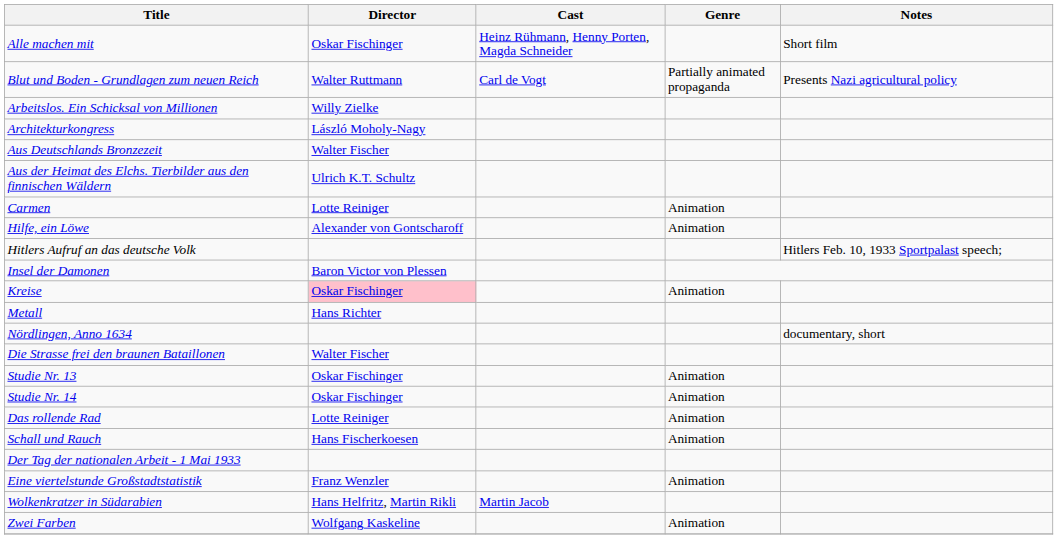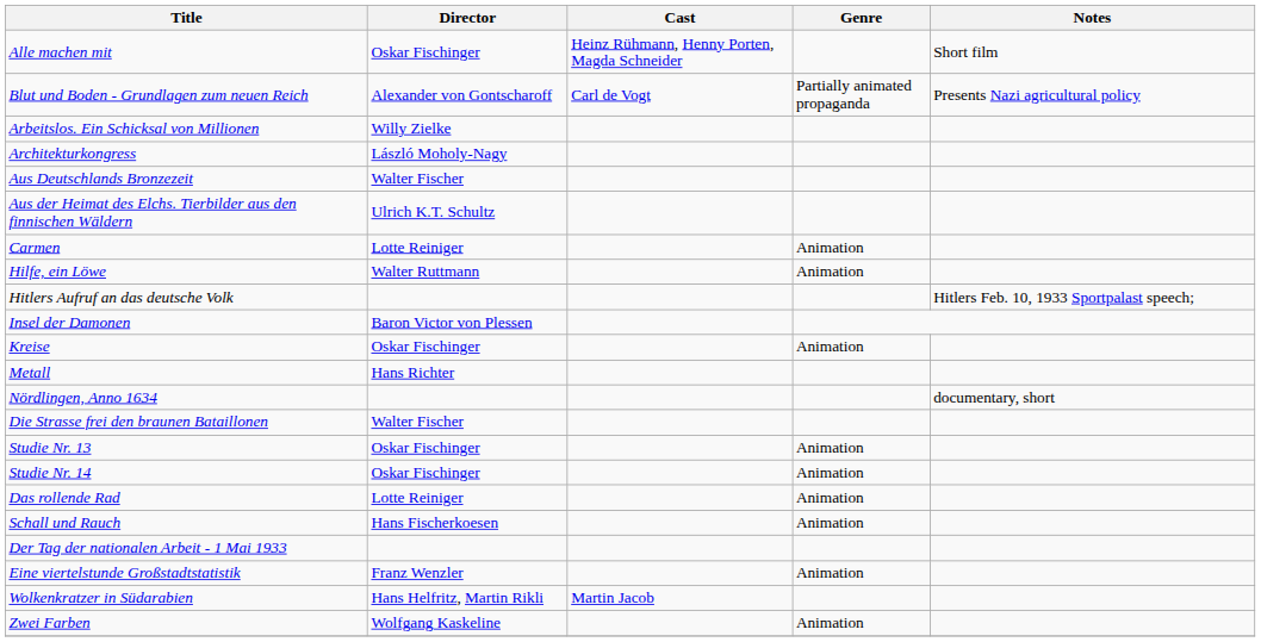 <table class="wikitable" width= "100%">
 <tr>
 <th width=29%>Title</th>
 <th width=16%>Director</th>
 <th width=18%>Cast</th>
 <th width=11%>Genre</th>
 <th width=26%>Notes</th>
 </tr>
 <tr>
 <td><em><a href='#'>Alle machen mit</a></em></td>
 <td><a href='#'>Oskar Fischinger</a></td>
 <td><a href='#'>Heinz Rühmann</a>, <a href='#'>Henny Porten</a>, <a href='#'>Magda Schneider</a></td>
 <td></td>
 <td>Short film</td>
 </tr>
 <tr>
 <td><em><a href='#'>Blut und Boden - Grundlagen zum neuen Reich</a></em></td>
-<td><a href='#'>Walter Ruttmann</a></td>
+<td><a href='#'>Alexander von Gontscharoff</a></td>
 <td><a href='#'>Carl de Vogt</a></td>
 <td>Partially animated propaganda</td>
 <td>Presents <a href='#'>Nazi agricultural policy</a></td>
 </tr>
 <tr>
 <td><em><a href='#'>Arbeitslos. Ein Schicksal von Millionen</a></em></td>
 <td><a href='#'>Willy Zielke</a></td>
 <td></td>
 <td></td>
 <td></td>
 </tr>
 <tr>
 <td><em><a href='#'>Architekturkongress </a></em></td>
 <td><a href='#'>László Moholy-Nagy</a></td>
 <td></td>
 <td></td>
 <td></td>
 </tr>
 <tr>
 <td><em><a href='#'>Aus Deutschlands Bronzezeit</a></em></td>
 <td><a href='#'>Walter Fischer</a></td>
 <td></td>
 <td></td>
 <td></td>
 </tr>
 <tr>
 <td><em><a href='#'>Aus der Heimat des Elchs. Tierbilder aus den finnischen Wäldern</a></em></td>
 <td><a href='#'>Ulrich K.T. Schultz</a></td>
 <td></td>
 <td></td>
 <td></td>
 </tr>
 <tr>
 <td><em><a href='#'>Carmen</a></em></td>
 <td><a href='#'>Lotte Reiniger</a></td>
 <td></td>
 <td>Animation</td>
 <td></td>
 </tr>
 <tr>
 <td><em><a href='#'>Hilfe, ein Löwe</a></em></td>
-<td><a href='#'>Alexander von Gontscharoff</a></td>
+<td><a href='#'>Walter Ruttmann</a></td>
 <td></td>
 <td>Animation</td>
 <td></td>
 </tr>
 <tr>
 <td><em>Hitlers Aufruf an das deutsche Volk</em><br></td>
 <td></td>
 <td></td>
 <td></td>
 <td>Hitlers Feb. 10, 1933 <a href='#'>Sportpalast</a> speech;</td>
 </tr>
 <tr>
 <td><em><a href='#'>Insel der Damonen</a></em></td>
 <td><a href='#'>Baron Victor von Plessen</a></td>
 <td></td>
 </tr>
 <tr>
 <td><em><a href='#'>Kreise</a></em></td>
-<td style="background: pink;"><a href='#'>Oskar Fischinger</a></td>
+<td><a href='#'>Oskar Fischinger</a></td>
 <td></td>
 <td>Animation</td>
 <td></td>
 </tr>
 <tr>
 <td><em><a href='#'>Metall</a></em></td>
 <td><a href='#'>Hans Richter</a></td>
 <td></td>
 <td></td>
 <td></td>
 </tr>
 <tr>
 <td><em><a href='#'>Nördlingen, Anno 1634</a></em></td>
 <td></td>
 <td></td>
 <td></td>
 <td>documentary, short</td>
 </tr>
 <tr>
 <td><em><a href='#'>Die Strasse frei den braunen Bataillonen</a></em></td>
 <td><a href='#'>Walter Fischer</a></td>
 <td></td>
 <td></td>
 <td></td>
 </tr>
 <tr>
 <td><em><a href='#'>Studie Nr. 13 </a></em></td>
 <td><a href='#'>Oskar Fischinger</a></td>
 <td></td>
 <td>Animation</td>
 <td></td>
 </tr>
 <tr>
 <td><em><a href='#'>Studie Nr. 14 </a></em></td>
 <td><a href='#'>Oskar Fischinger</a></td>
 <td></td>
 <td>Animation</td>
 <td></td>
 </tr>
 <tr>
 <td><em><a href='#'>Das rollende Rad </a></em></td>
 <td><a href='#'>Lotte Reiniger</a></td>
 <td></td>
 <td>Animation</td>
 <td></td>
 </tr>
 <tr>
 <td><em><a href='#'>Schall und Rauch</a></em></td>
 <td><a href='#'>Hans Fischerkoesen</a></td>
 <td></td>
 <td>Animation</td>
 <td></td>
 </tr>
 <tr>
 <td><em><a href='#'>Der Tag der nationalen Arbeit - 1 Mai 1933</a></em></td>
 <td></td>
 <td></td>
 <td></td>
 <td></td>
 </tr>
 <tr>
 <td><em><a href='#'>Eine viertelstunde Großstadtstatistik</a></em></td>
 <td><a href='#'>Franz Wenzler</a></td>
 <td></td>
 <td>Animation</td>
 <td></td>
 </tr>
 <tr>
 <td><em><a href='#'>Wolkenkratzer in Südarabien</a></em></td>
 <td><a href='#'>Hans Helfritz</a>, <a href='#'>Martin Rikli</a></td>
 <td><a href='#'>Martin Jacob</a></td>
 <td></td>
 <td></td>
 </tr>
 <tr>
 <td><em><a href='#'>Zwei Farben</a></em></td>
 <td><a href='#'>Wolfgang Kaskeline</a></td>
 <td></td>
 <td>Animation</td>
 <td></td>
 </tr>
 <tr>
 </tr>
 </table>
